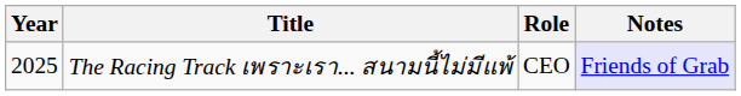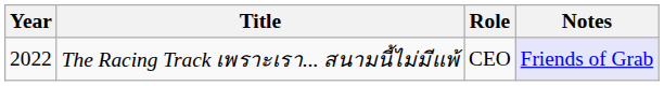 <table class="wikitable">
 <tr>
 <th>Year</th>
 <th>Title</th>
 <th>Role</th>
 <th>Notes</th>
 </tr>
 <tr>
-<td>2025</td>
+<td>2022</td>
 <td><em>The Racing Track เพราะเรา... สนามนี้ไม่มีแพ้</em></td>
 <td>CEO</td>
 <td style="background: lavender;"><a href='#'>Friends of Grab</a></td>
 </tr>
 </table>
